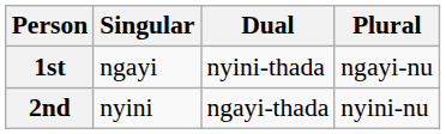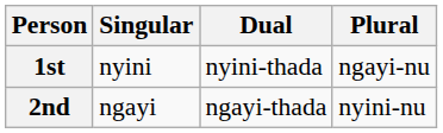 <table class="wikitable">
 <tr>
 <th>Person</th>
 <th>Singular</th>
 <th>Dual</th>
 <th>Plural</th>
 </tr>
 <tr>
 <th>1st</th>
-<td>ngayi</td>
+<td>nyini</td>
 <td>nyini-thada</td>
 <td>ngayi-nu</td>
 </tr>
 <tr>
 <th>2nd</th>
-<td>nyini</td>
+<td>ngayi</td>
 <td>ngayi-thada</td>
 <td>nyini-nu</td>
 </tr>
 </table>
